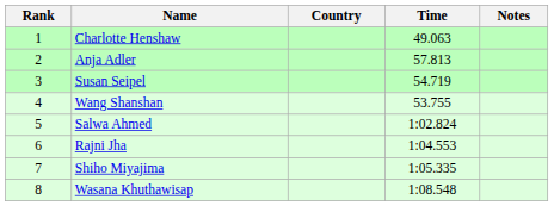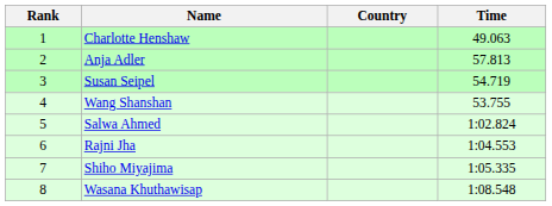 <table class="wikitable" style="text-align:center;width: 50%">
 <tr>
 <th>Rank</th>
 <th>Name</th>
 <th>Country</th>
 <th>Time</th>
-<th>Notes</th>
 </tr>
 <tr bgcolor=bbffbb>
 <td>1</td>
 <td align="left"><a href='#'>Charlotte Henshaw</a></td>
 <td align="left"></td>
 <td>49.063</td>
-<td></td>
 </tr>
 <tr bgcolor=bbffbb>
 <td>2</td>
 <td align="left"><a href='#'>Anja Adler</a></td>
 <td align="left"></td>
 <td>57.813</td>
-<td></td>
 </tr>
 <tr bgcolor=bbffbb>
 <td>3</td>
 <td align="left"><a href='#'>Susan Seipel</a></td>
 <td align="left"></td>
 <td>54.719</td>
-<td></td>
 </tr>
 <tr bgcolor=ddffdd>
 <td>4</td>
 <td align="left"><a href='#'>Wang Shanshan</a></td>
 <td align="left"></td>
 <td>53.755</td>
-<td></td>
 </tr>
 <tr bgcolor=ddffdd>
 <td>5</td>
 <td align="left"><a href='#'>Salwa Ahmed</a></td>
 <td align="left"></td>
 <td>1:02.824</td>
-<td></td>
 </tr>
 <tr bgcolor=ddffdd>
 <td>6</td>
 <td align="left"><a href='#'>Rajni Jha</a></td>
 <td align="left"></td>
 <td>1:04.553</td>
-<td></td>
 </tr>
 <tr bgcolor=ddffdd>
 <td>7</td>
 <td align="left"><a href='#'>Shiho Miyajima</a></td>
 <td align="left"></td>
 <td>1:05.335</td>
-<td></td>
 </tr>
 <tr bgcolor=ddffdd>
 <td>8</td>
 <td align="left"><a href='#'>Wasana Khuthawisap</a></td>
 <td align="left"></td>
 <td>1:08.548</td>
-<td></td>
 </tr>
 </table>
